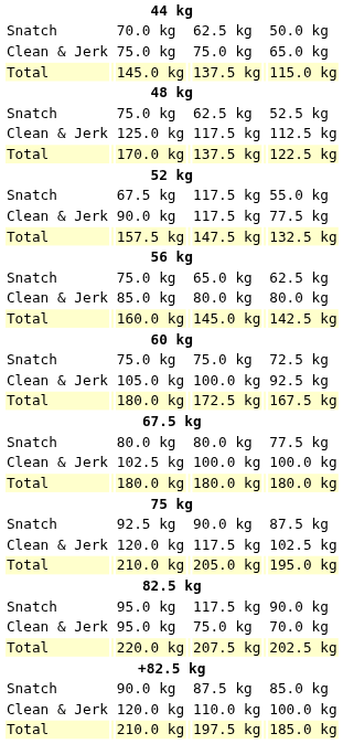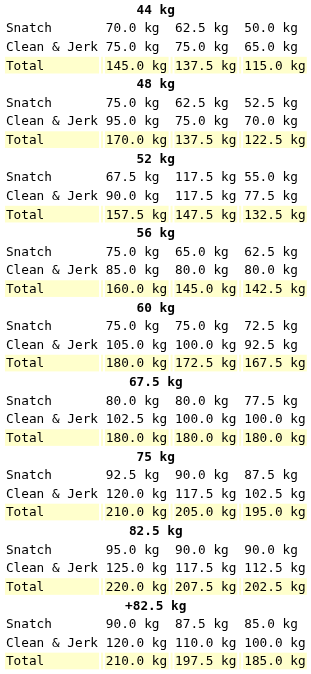 <table>
 <tr>
 <th colspan=7>44 kg</th>
 </tr>
 <tr>
 <td>Snatch</td>
 <td></td>
 <td>70.0 kg</td>
 <td></td>
 <td>62.5 kg</td>
 <td></td>
 <td>50.0 kg</td>
 </tr>
 <tr>
 <td>Clean & Jerk</td>
 <td></td>
 <td>75.0 kg</td>
 <td></td>
 <td>75.0 kg</td>
 <td></td>
 <td>65.0 kg</td>
 </tr>
 <tr bgcolor=ffffcc>
 <td>Total</td>
 <td></td>
 <td>145.0 kg</td>
 <td></td>
 <td>137.5 kg</td>
 <td></td>
 <td>115.0 kg</td>
 </tr>
 <tr>
 <th colspan=7>48 kg</th>
 </tr>
 <tr>
 <td>Snatch</td>
 <td></td>
 <td>75.0 kg</td>
 <td></td>
 <td>62.5 kg</td>
 <td></td>
 <td>52.5 kg</td>
 </tr>
 <tr>
 <td>Clean & Jerk</td>
 <td></td>
-<td>125.0 kg</td>
+<td>95.0 kg</td>
 <td></td>
-<td>117.5 kg</td>
+<td>75.0 kg</td>
 <td></td>
-<td>112.5 kg</td>
+<td>70.0 kg</td>
 </tr>
 <tr bgcolor=ffffcc>
 <td>Total</td>
 <td></td>
 <td>170.0 kg</td>
 <td></td>
 <td>137.5 kg</td>
 <td></td>
 <td>122.5 kg</td>
 </tr>
 <tr>
 <th colspan=7>52 kg</th>
 </tr>
 <tr>
 <td>Snatch</td>
 <td></td>
 <td>67.5 kg</td>
 <td></td>
 <td>117.5 kg</td>
 <td></td>
 <td>55.0 kg</td>
 </tr>
 <tr>
 <td>Clean & Jerk</td>
 <td></td>
 <td>90.0 kg</td>
 <td></td>
 <td>117.5 kg</td>
 <td></td>
 <td>77.5 kg</td>
 </tr>
 <tr bgcolor=ffffcc>
 <td>Total</td>
 <td></td>
 <td>157.5 kg</td>
 <td></td>
 <td>147.5 kg</td>
 <td></td>
 <td>132.5 kg</td>
 </tr>
 <tr>
 <th colspan=7>56 kg</th>
 </tr>
 <tr>
 <td>Snatch</td>
 <td></td>
 <td>75.0 kg</td>
 <td></td>
 <td>65.0 kg</td>
 <td></td>
 <td>62.5 kg</td>
 </tr>
 <tr>
 <td>Clean & Jerk</td>
 <td></td>
 <td>85.0 kg</td>
 <td></td>
 <td>80.0 kg</td>
 <td></td>
 <td>80.0 kg</td>
 </tr>
 <tr bgcolor=ffffcc>
 <td>Total</td>
 <td></td>
 <td>160.0 kg</td>
 <td></td>
 <td>145.0 kg</td>
 <td></td>
 <td>142.5 kg</td>
 </tr>
 <tr>
 <th colspan=7>60 kg</th>
 </tr>
 <tr>
 <td>Snatch</td>
 <td></td>
 <td>75.0 kg</td>
 <td></td>
 <td>75.0 kg</td>
 <td></td>
 <td>72.5 kg</td>
 </tr>
 <tr>
 <td>Clean & Jerk</td>
 <td></td>
 <td>105.0 kg</td>
 <td></td>
 <td>100.0 kg</td>
 <td></td>
 <td>92.5 kg</td>
 </tr>
 <tr bgcolor=ffffcc>
 <td>Total</td>
 <td></td>
 <td>180.0 kg</td>
 <td></td>
 <td>172.5 kg</td>
 <td></td>
 <td>167.5 kg</td>
 </tr>
 <tr>
 <th colspan=7>67.5 kg</th>
 </tr>
 <tr>
 <td>Snatch</td>
 <td></td>
 <td>80.0 kg</td>
 <td></td>
 <td>80.0 kg</td>
 <td></td>
 <td>77.5 kg</td>
 </tr>
 <tr>
 <td>Clean & Jerk</td>
 <td></td>
 <td>102.5 kg</td>
 <td></td>
 <td>100.0 kg</td>
 <td></td>
 <td>100.0 kg</td>
 </tr>
 <tr bgcolor=ffffcc>
 <td>Total</td>
 <td></td>
 <td>180.0 kg</td>
 <td></td>
 <td>180.0 kg</td>
 <td></td>
 <td>180.0 kg</td>
 </tr>
 <tr>
 <th colspan=7>75 kg</th>
 </tr>
 <tr>
 <td>Snatch</td>
 <td></td>
 <td>92.5 kg</td>
 <td></td>
 <td>90.0 kg</td>
 <td></td>
 <td>87.5 kg</td>
 </tr>
 <tr>
 <td>Clean & Jerk</td>
 <td></td>
 <td>120.0 kg</td>
 <td></td>
 <td>117.5 kg</td>
 <td></td>
 <td>102.5 kg</td>
 </tr>
 <tr bgcolor=ffffcc>
 <td>Total</td>
 <td></td>
 <td>210.0 kg</td>
 <td></td>
 <td>205.0 kg</td>
 <td></td>
 <td>195.0 kg</td>
 </tr>
 <tr>
 <th colspan=7>82.5 kg</th>
 </tr>
 <tr>
 <td>Snatch</td>
 <td></td>
 <td>95.0 kg</td>
 <td></td>
-<td>117.5 kg</td>
+<td>90.0 kg</td>
 <td></td>
 <td>90.0 kg</td>
 </tr>
 <tr>
 <td>Clean & Jerk</td>
 <td></td>
-<td>95.0 kg</td>
+<td>125.0 kg</td>
 <td></td>
-<td>75.0 kg</td>
+<td>117.5 kg</td>
 <td></td>
-<td>70.0 kg</td>
+<td>112.5 kg</td>
 </tr>
 <tr bgcolor=ffffcc>
 <td>Total</td>
 <td></td>
 <td>220.0 kg</td>
 <td></td>
 <td>207.5 kg</td>
 <td></td>
 <td>202.5 kg</td>
 </tr>
 <tr>
 <th colspan=7>+82.5 kg</th>
 </tr>
 <tr>
 <td>Snatch</td>
 <td></td>
 <td>90.0 kg</td>
 <td></td>
 <td>87.5 kg</td>
 <td></td>
 <td>85.0 kg</td>
 </tr>
 <tr>
 <td>Clean & Jerk</td>
 <td></td>
 <td>120.0 kg</td>
 <td></td>
 <td>110.0 kg</td>
 <td></td>
 <td>100.0 kg</td>
 </tr>
 <tr bgcolor=ffffcc>
 <td>Total</td>
 <td></td>
 <td>210.0 kg</td>
 <td></td>
 <td>197.5 kg</td>
 <td></td>
 <td>185.0 kg</td>
 </tr>
 </table>
